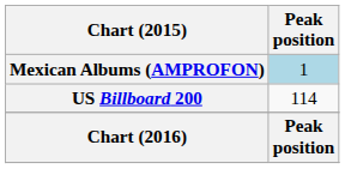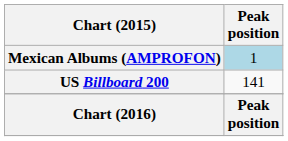 <table class="wikitable sortable plainrowheaders" style="text-align:center">
 <tr>
 <th scope="col">Chart (2015)</th>
 <th scope="col">Peak<br> position</th>
 </tr>
 <tr>
 <th scope="row">Mexican Albums (<a href='#'>AMPROFON</a>)</th>
 <td align="center" style="background: lightblue;">1</td>
 </tr>
 <tr>
 <th scope="row">US <a href='#'><em>Billboard</em> 200</a></th>
-<td align="center">114</td>
+<td align="center">141</td>
 </tr>
 <tr>
 </tr>
 <tr>
 </tr>
 <tr>
 <th scope="col">Chart (2016)</th>
 <th scope="col">Peak<br> position</th>
 </tr>
 <tr>
 </tr>
 <tr>
 </tr>
 </table>
